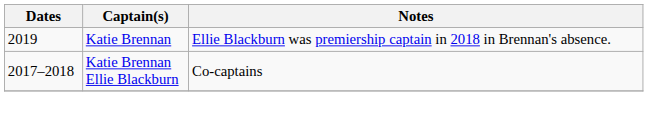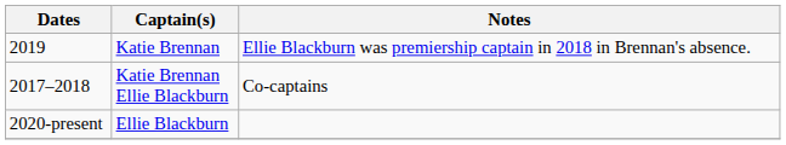 <table class="wikitable" width=55%>
 <tr>
 <th>Dates</th>
 <th>Captain(s)</th>
 <th>Notes</th>
 </tr>
 <tr>
 <td>2019</td>
 <td><a href='#'>Katie Brennan</a></td>
 <td><a href='#'>Ellie Blackburn</a> was <a href='#'>premiership captain</a> in <a href='#'>2018</a> in Brennan's absence.</td>
 </tr>
 <tr>
 <td>2017–2018</td>
 <td><a href='#'>Katie Brennan</a><br><a href='#'>Ellie Blackburn</a></td>
 <td>Co-captains</td>
 </tr>
 <tr>
+<td>2020-present</td>
+<td><a href='#'>Ellie Blackburn</a></td>
+<td></td>
+</tr>
+<tr>
 </tr>
 </table>
